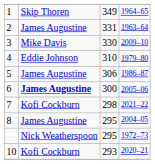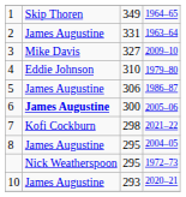 <table class="wikitable">
 <tr>
 </tr>
 <tr>
 <td>1</td>
 <td><a href='#'>Skip Thoren</a></td>
 <td>349</td>
 <td style="font-size:80%;"><a href='#'>1964–65</a></td>
 </tr>
 <tr>
 <td>2</td>
 <td><a href='#'>James Augustine</a></td>
 <td>331</td>
 <td style="font-size:80%;"><a href='#'>1963–64</a></td>
 </tr>
 <tr>
 <td>3</td>
 <td><a href='#'>Mike Davis</a></td>
-<td>330</td>
+<td>327</td>
 <td style="font-size:80%;"><a href='#'>2009–10</a></td>
 </tr>
 <tr>
 <td>4</td>
 <td><a href='#'>Eddie Johnson</a></td>
 <td>310</td>
 <td style="font-size:80%;"><a href='#'>1979–80</a></td>
 </tr>
 <tr>
 <td>5</td>
 <td><a href='#'>James Augustine</a></td>
 <td>306</td>
 <td style="font-size:80%;"><a href='#'>1986–87</a></td>
 </tr>
 <tr>
 <td>6</td>
 <td><strong><a href='#'>James Augustine</a></strong></td>
 <td>300</td>
 <td style="font-size:80%;"><a href='#'>2005–06</a></td>
 </tr>
 <tr>
 <td>7</td>
 <td><a href='#'>Kofi Cockburn</a></td>
 <td>298</td>
 <td style="font-size:80%;"><a href='#'>2021–22</a></td>
 </tr>
 <tr>
 <td>8</td>
 <td><a href='#'>James Augustine</a></td>
 <td>295</td>
 <td style="font-size:80%;"><a href='#'>2004–05</a></td>
 </tr>
 <tr>
 <td></td>
 <td><a href='#'>Nick Weatherspoon</a></td>
 <td>295</td>
 <td style="font-size:80%;"><a href='#'>1972–73</a></td>
 </tr>
 <tr>
 <td>10</td>
-<td><a href='#'>Kofi Cockburn</a></td>
+<td><a href='#'>James Augustine</a></td>
 <td>293</td>
 <td style="font-size:80%;"><a href='#'>2020–21</a></td>
 </tr>
 <tr>
 </tr>
 </table>
